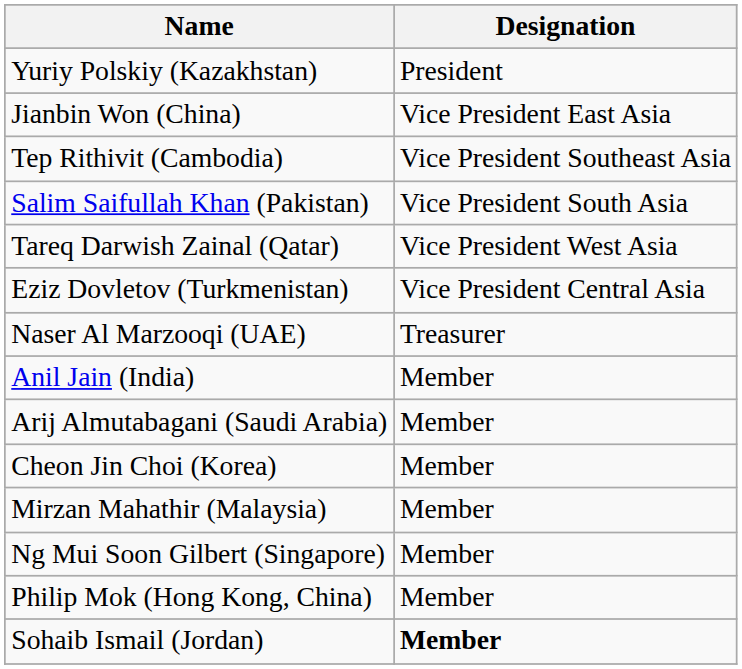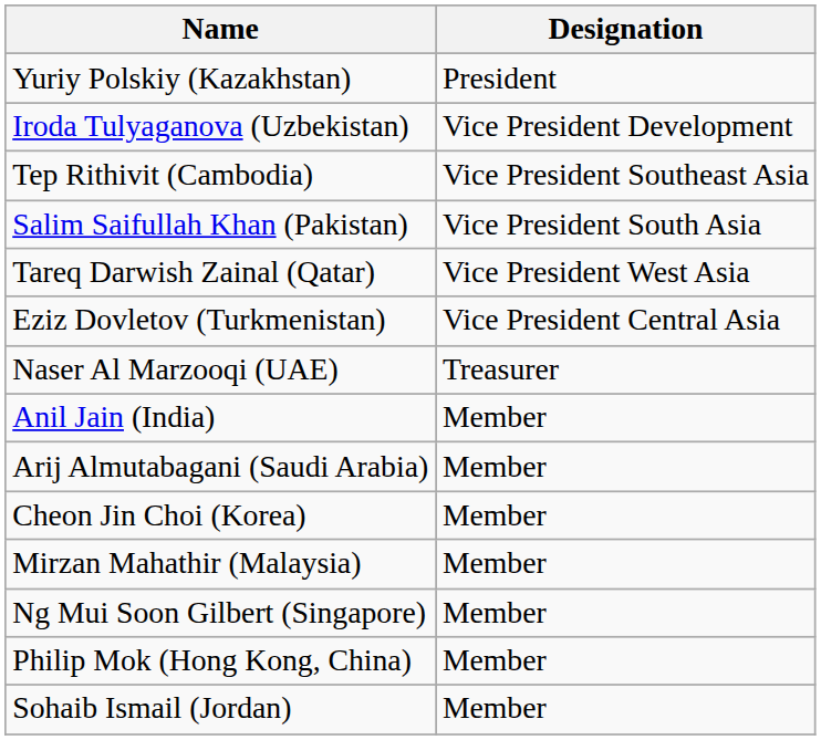 <table class="wikitable">
 <tr style="background:#EFEFEF">
 <th>Name</th>
 <th>Designation</th>
 </tr>
 <tr>
 <td>Yuriy Polskiy (Kazakhstan)</td>
 <td>President</td>
 </tr>
 <tr>
-<td>Jianbin Won (China)</td>
-<td>Vice President East Asia</td>
+<td><a href='#'>Iroda Tulyaganova</a> (Uzbekistan)</td>
+<td>Vice President Development</td>
 </tr>
 <tr>
 <td>Tep Rithivit (Cambodia)</td>
 <td>Vice President Southeast Asia</td>
 </tr>
 <tr>
 <td><a href='#'>Salim Saifullah Khan</a> (Pakistan)</td>
 <td>Vice President South Asia</td>
 </tr>
 <tr>
 <td>Tareq Darwish Zainal (Qatar)</td>
 <td>Vice President West Asia</td>
 </tr>
 <tr>
 <td>Eziz Dovletov (Turkmenistan)</td>
 <td>Vice President Central Asia</td>
 </tr>
 <tr>
 <td>Naser Al Marzooqi (UAE)</td>
 <td>Treasurer</td>
 </tr>
 <tr>
 <td><a href='#'>Anil Jain</a> (India)</td>
 <td>Member</td>
 </tr>
 <tr>
 <td>Arij Almutabagani (Saudi Arabia)</td>
 <td>Member</td>
 </tr>
 <tr>
 <td>Cheon Jin Choi (Korea)</td>
 <td>Member</td>
 </tr>
 <tr>
 <td>Mirzan Mahathir (Malaysia)</td>
 <td>Member</td>
 </tr>
 <tr>
 <td>Ng Mui Soon Gilbert (Singapore)</td>
 <td>Member</td>
 </tr>
 <tr>
 <td>Philip Mok (Hong Kong, China)</td>
 <td>Member</td>
 </tr>
 <tr>
 <td>Sohaib Ismail (Jordan)</td>
-<td><strong>Member</strong></td>
+<td>Member</td>
 </tr>
 </table>
